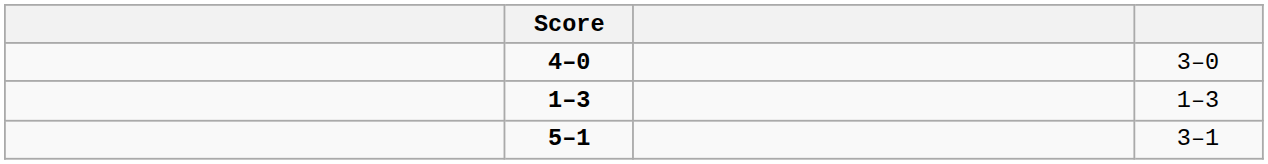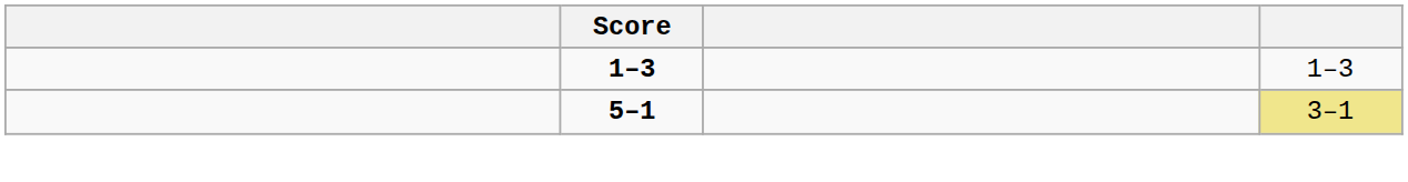 <table class="wikitable" style="text-align: center; ">
 <tr>
 <th align="right" width="270"></th>
 <th width="65">Score</th>
 <th align="left" width="270"></th>
 <th width="65"></th>
-</tr>
-<tr>
-<td align="left"><strong></strong></td>
-<td><strong>4–0</strong></td>
-<td align="left"></td>
-<td>3–0 <strong></strong></td>
 </tr>
 <tr>
 <td align="left"></td>
 <td><strong>1–3</strong></td>
 <td align="left"><strong></strong></td>
 <td>1–3 <strong></strong></td>
 </tr>
 <tr>
 <td align="left"><strong></strong></td>
 <td><strong>5–1</strong></td>
 <td align="left"></td>
-<td>3–1 <strong></strong></td>
+<td style="background: khaki;">3–1 <strong></strong></td>
 </tr>
 </table>
